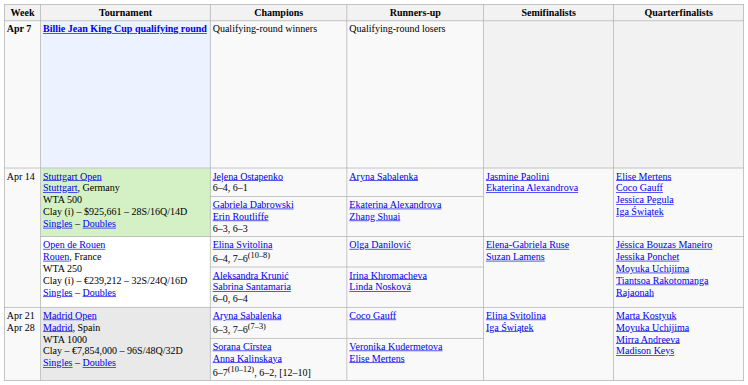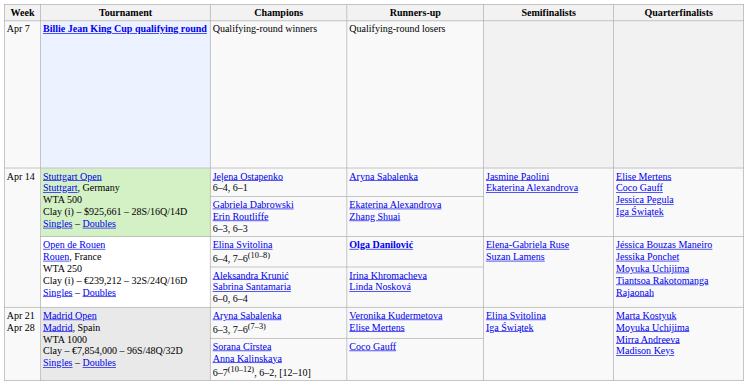 <table class=wikitable style=font-size:95%>
 <tr>
 <th style="width:48px;">Week</th>
 <th style="width:250px;">Tournament</th>
 <th style="width:200px;">Champions</th>
 <th style="width:200px;">Runners-up</th>
 <th style="width:190px;">Semifinalists</th>
 <th style="width:190px;">Quarterfinalists</th>
 </tr>
 <tr style="vertical-align:top">
-<td><strong>Apr 7</strong></td>
+<td>Apr 7</td>
 <td style="background:#ECF2FF;"><strong><a href='#'>Billie Jean King Cup qualifying round</a></strong></td>
 <td>Qualifying-round winners<br><br><br><br><br><br></td>
 <td align=left>Qualifying-round losers<br><br><br><br><br><br><br><br><br><br><br><br></td>
 <th></th>
 <th></th>
 </tr>
 <tr style="vertical-align:top">
 <td rowspan=4>Apr 14</td>
 <td style="background:#D4F1C5;" rowspan=2><a href='#'>Stuttgart Open</a><br><a href='#'>Stuttgart</a>, Germany<br>WTA 500<br>Clay (i) – $925,661 – 28S/16Q/14D<br><a href='#'>Singles</a> – <a href='#'>Doubles</a></td>
 <td> <a href='#'>Jeļena Ostapenko</a><br> 6–4, 6–1</td>
 <td> <a href='#'>Aryna Sabalenka</a></td>
 <td rowspan=2> <a href='#'>Jasmine Paolini</a> <br>  <a href='#'>Ekaterina Alexandrova</a></td>
 <td rowspan=2> <a href='#'>Elise Mertens</a><br>  <a href='#'>Coco Gauff</a> <br>  <a href='#'>Jessica Pegula</a> <br>  <a href='#'>Iga Świątek</a></td>
 </tr>
 <tr style="vertical-align:top">
 <td> <a href='#'>Gabriela Dabrowski</a> <br>  <a href='#'>Erin Routliffe</a> <br> 6–3, 6–3</td>
 <td> <a href='#'>Ekaterina Alexandrova</a> <br>  <a href='#'>Zhang Shuai</a></td>
 </tr>
 <tr style="vertical-align:top">
 <td style="background:#fff;" rowspan=2><a href='#'>Open de Rouen</a><br><a href='#'>Rouen</a>, France<br>WTA 250<br>Clay (i) – €239,212 – 32S/24Q/16D<br><a href='#'>Singles</a> – <a href='#'>Doubles</a></td>
 <td> <a href='#'>Elina Svitolina</a><br> 6–4, 7–6<sup>(10–8)</sup></td>
-<td> <a href='#'>Olga Danilović</a></td>
+<td><strong> <a href='#'>Olga Danilović</a></strong></td>
 <td rowspan=2> <a href='#'>Elena-Gabriela Ruse</a> <br>  <a href='#'>Suzan Lamens</a></td>
 <td rowspan=2> <a href='#'>Jéssica Bouzas Maneiro</a> <br>  <a href='#'>Jessika Ponchet</a> <br>  <a href='#'>Moyuka Uchijima</a> <br>  <a href='#'>Tiantsoa Rakotomanga Rajaonah</a></td>
 </tr>
 <tr style="vertical-align:top">
 <td> <a href='#'>Aleksandra Krunić</a> <br>  <a href='#'>Sabrina Santamaria</a> <br> 6–0, 6–4</td>
 <td> <a href='#'>Irina Khromacheva</a> <br>  <a href='#'>Linda Nosková</a></td>
 </tr>
 <tr style="vertical-align:top">
 <td rowspan=2>Apr 21<br>Apr 28</td>
 <td style="background:#e9e9e9;" rowspan=2><a href='#'>Madrid Open</a><br><a href='#'>Madrid</a>, Spain<br>WTA 1000<br>Clay – €7,854,000 – 96S/48Q/32D<br><a href='#'>Singles</a> – <a href='#'>Doubles</a></td>
 <td> <a href='#'>Aryna Sabalenka</a><br> 6–3, 7–6<sup>(7–3)</sup></td>
-<td> <a href='#'>Coco Gauff</a></td>
+<td> <a href='#'>Veronika Kudermetova</a> <br>  <a href='#'>Elise Mertens</a></td>
 <td rowspan=2> <a href='#'>Elina Svitolina</a> <br>  <a href='#'>Iga Świątek</a></td>
 <td rowspan=2> <a href='#'>Marta Kostyuk</a> <br>  <a href='#'>Moyuka Uchijima</a> <br>  <a href='#'>Mirra Andreeva</a> <br>  <a href='#'>Madison Keys</a></td>
 </tr>
 <tr style="vertical-align:top">
 <td> <a href='#'>Sorana Cîrstea</a> <br>  <a href='#'>Anna Kalinskaya</a> <br> 6–7<sup>(10–12)</sup>, 6–2, [12–10]</td>
-<td> <a href='#'>Veronika Kudermetova</a> <br>  <a href='#'>Elise Mertens</a></td>
+<td> <a href='#'>Coco Gauff</a></td>
 </tr>
 </table>
